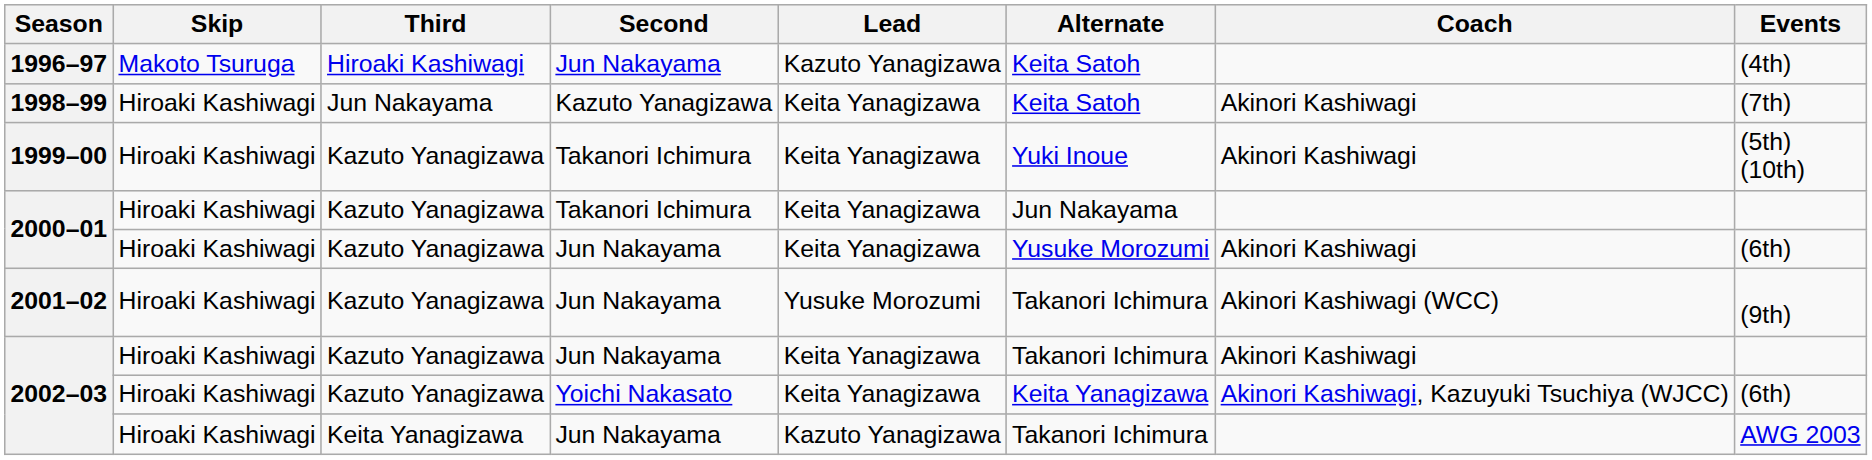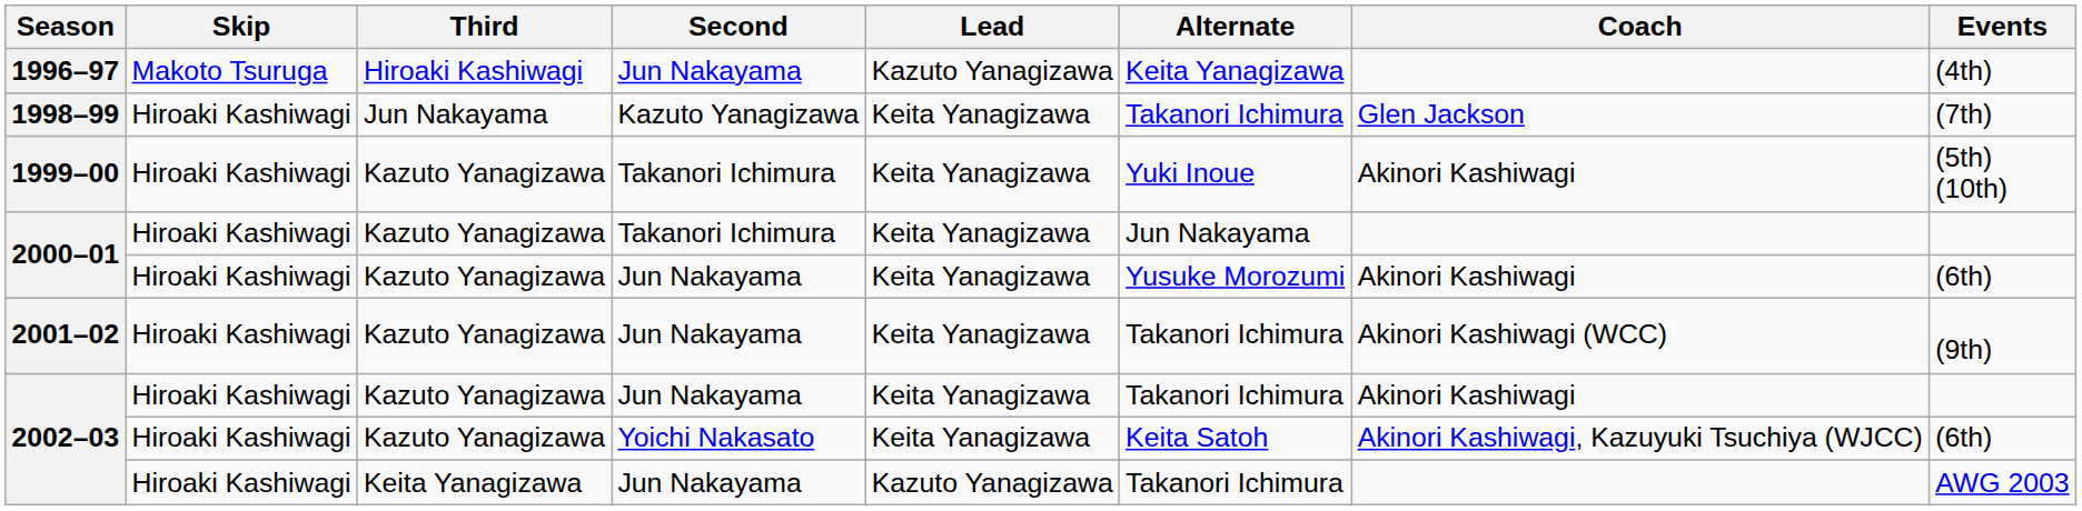 <table class="wikitable">
 <tr>
 <th scope="col">Season</th>
 <th scope="col">Skip</th>
 <th scope="col">Third</th>
 <th scope="col">Second</th>
 <th scope="col">Lead</th>
 <th scope="col">Alternate</th>
 <th scope="col">Coach</th>
 <th scope="col">Events</th>
 </tr>
 <tr>
 <th scope="row">1996–97</th>
 <td><a href='#'>Makoto Tsuruga</a></td>
 <td><a href='#'>Hiroaki Kashiwagi</a></td>
 <td><a href='#'>Jun Nakayama</a></td>
 <td>Kazuto Yanagizawa</td>
-<td><a href='#'>Keita Satoh</a></td>
+<td><a href='#'>Keita Yanagizawa</a></td>
 <td></td>
 <td> (4th)</td>
 </tr>
 <tr>
 <th scope="row">1998–99</th>
 <td>Hiroaki Kashiwagi</td>
 <td>Jun Nakayama</td>
 <td>Kazuto Yanagizawa</td>
 <td>Keita Yanagizawa</td>
-<td><a href='#'>Keita Satoh</a></td>
-<td>Akinori Kashiwagi</td>
+<td><a href='#'>Takanori Ichimura</a></td>
+<td><a href='#'>Glen Jackson</a></td>
 <td> (7th)</td>
 </tr>
 <tr>
 <th scope="row">1999–00</th>
 <td>Hiroaki Kashiwagi</td>
 <td>Kazuto Yanagizawa</td>
 <td>Takanori Ichimura</td>
 <td>Keita Yanagizawa</td>
 <td><a href='#'>Yuki Inoue</a></td>
 <td>Akinori Kashiwagi</td>
 <td> (5th)<br> (10th)</td>
 </tr>
 <tr>
 <th scope="row" rowspan=2>2000–01</th>
 <td>Hiroaki Kashiwagi</td>
 <td>Kazuto Yanagizawa</td>
 <td>Takanori Ichimura</td>
 <td>Keita Yanagizawa</td>
 <td>Jun Nakayama</td>
 <td></td>
 <td> </td>
 </tr>
 <tr>
 <td>Hiroaki Kashiwagi</td>
 <td>Kazuto Yanagizawa</td>
 <td>Jun Nakayama</td>
 <td>Keita Yanagizawa</td>
 <td><a href='#'>Yusuke Morozumi</a></td>
 <td>Akinori Kashiwagi</td>
 <td> (6th)</td>
 </tr>
 <tr>
 <th scope="row">2001–02</th>
 <td>Hiroaki Kashiwagi</td>
 <td>Kazuto Yanagizawa</td>
 <td>Jun Nakayama</td>
-<td>Yusuke Morozumi</td>
+<td>Keita Yanagizawa</td>
 <td>Takanori Ichimura</td>
 <td>Akinori Kashiwagi (WCC)</td>
 <td> <br> (9th)</td>
 </tr>
 <tr>
 <th scope="row" rowspan=3>2002–03</th>
 <td>Hiroaki Kashiwagi</td>
 <td>Kazuto Yanagizawa</td>
 <td>Jun Nakayama</td>
 <td>Keita Yanagizawa</td>
 <td>Takanori Ichimura</td>
 <td>Akinori Kashiwagi</td>
 <td> </td>
 </tr>
 <tr>
 <td>Hiroaki Kashiwagi</td>
 <td>Kazuto Yanagizawa</td>
 <td><a href='#'>Yoichi Nakasato</a></td>
 <td>Keita Yanagizawa</td>
-<td><a href='#'>Keita Yanagizawa</a></td>
+<td><a href='#'>Keita Satoh</a></td>
 <td><a href='#'>Akinori Kashiwagi</a>, Kazuyuki Tsuchiya (WJCC)</td>
 <td> (6th)</td>
 </tr>
 <tr>
 <td>Hiroaki Kashiwagi</td>
 <td>Keita Yanagizawa</td>
 <td>Jun Nakayama</td>
 <td>Kazuto Yanagizawa</td>
 <td>Takanori Ichimura</td>
 <td></td>
 <td><a href='#'>AWG 2003</a> </td>
 </tr>
 </table>
